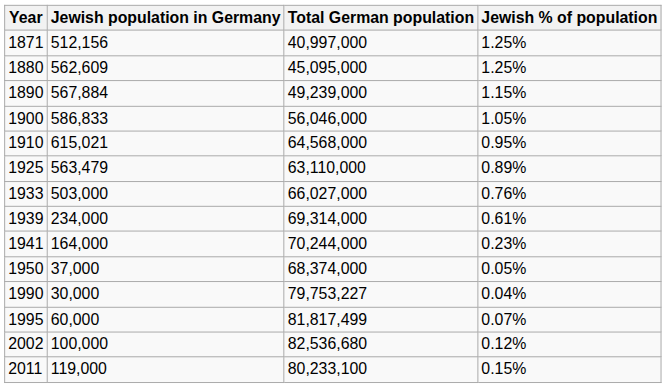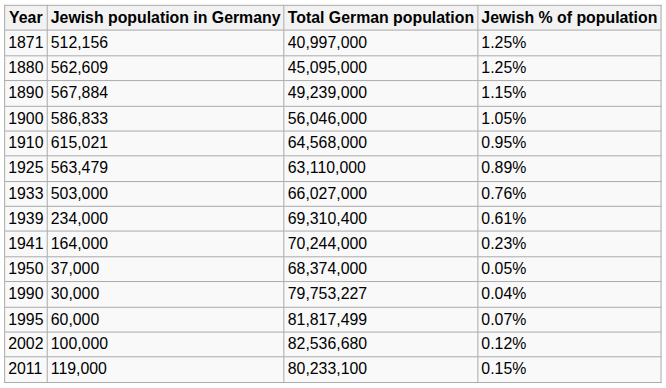 <table class="wikitable" style="clear: both; float: right;">
 <tr>
 <th>Year</th>
 <th>Jewish population in Germany</th>
 <th>Total German population</th>
 <th>Jewish % of population</th>
 </tr>
 <tr>
 <td>1871</td>
 <td>512,156</td>
 <td>40,997,000</td>
 <td>1.25%</td>
 </tr>
 <tr>
 <td>1880</td>
 <td>562,609</td>
 <td>45,095,000</td>
 <td>1.25%</td>
 </tr>
 <tr>
 <td>1890</td>
 <td>567,884</td>
 <td>49,239,000</td>
 <td>1.15%</td>
 </tr>
 <tr>
 <td>1900</td>
 <td>586,833</td>
 <td>56,046,000</td>
 <td>1.05%</td>
 </tr>
 <tr>
 <td>1910</td>
 <td>615,021</td>
 <td>64,568,000</td>
 <td>0.95%</td>
 </tr>
 <tr>
 <td>1925</td>
 <td>563,479</td>
 <td>63,110,000</td>
 <td>0.89%</td>
 </tr>
 <tr>
 <td>1933</td>
 <td>503,000</td>
 <td>66,027,000</td>
 <td>0.76%</td>
 </tr>
 <tr>
 <td>1939</td>
 <td>234,000</td>
-<td>69,314,000</td>
+<td>69,310,400</td>
 <td>0.61%</td>
 </tr>
 <tr>
 <td>1941</td>
 <td>164,000</td>
 <td>70,244,000</td>
 <td>0.23%</td>
 </tr>
 <tr>
 <td>1950</td>
 <td>37,000</td>
 <td>68,374,000</td>
 <td>0.05%</td>
 </tr>
 <tr>
 <td>1990</td>
 <td>30,000</td>
 <td>79,753,227</td>
 <td>0.04%</td>
 </tr>
 <tr>
 <td>1995</td>
 <td>60,000</td>
 <td>81,817,499</td>
 <td>0.07%</td>
 </tr>
 <tr>
 <td>2002</td>
 <td>100,000</td>
 <td>82,536,680</td>
 <td>0.12%</td>
 </tr>
 <tr>
 <td>2011</td>
 <td>119,000</td>
 <td>80,233,100</td>
 <td>0.15%</td>
 </tr>
 </table>
